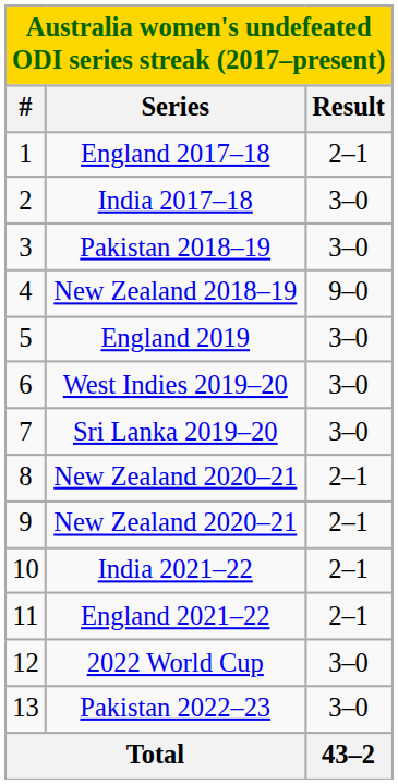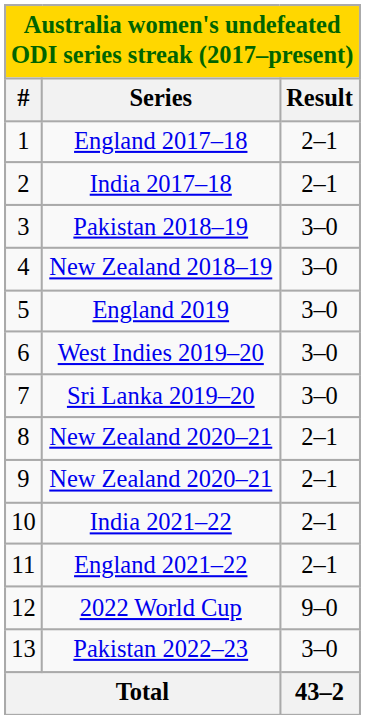 <table class="wikitable floatright" style="text-align:center; font-size:75%">
 <tr>
 <th style="text-align:center; background:gold; color:darkgreen;" colspan="5">Australia women's undefeated<br>ODI series streak (2017–present)</th>
 </tr>
 <tr>
 <th style="text-align:center">#</th>
 <th style="text-align:center">Series</th>
 <th style="text-align:center">Result</th>
 </tr>
 <tr>
 <td>1</td>
 <td><a href='#'>England 2017–18</a></td>
 <td>2–1</td>
 </tr>
 <tr>
 <td>2</td>
 <td><a href='#'>India 2017–18</a></td>
-<td>3–0</td>
+<td>2–1</td>
 </tr>
 <tr>
 <td>3</td>
 <td><a href='#'>Pakistan 2018–19</a></td>
 <td>3–0</td>
 </tr>
 <tr>
 <td>4</td>
 <td><a href='#'>New Zealand 2018–19</a></td>
-<td>9–0</td>
+<td>3–0</td>
 </tr>
 <tr>
 <td>5</td>
 <td><a href='#'>England 2019</a></td>
 <td>3–0</td>
 </tr>
 <tr>
 <td>6</td>
 <td><a href='#'>West Indies 2019–20</a></td>
 <td>3–0</td>
 </tr>
 <tr>
 <td>7</td>
 <td><a href='#'>Sri Lanka 2019–20</a></td>
 <td>3–0</td>
 </tr>
 <tr>
 <td>8</td>
 <td><a href='#'>New Zealand 2020–21</a></td>
 <td>2–1</td>
 </tr>
 <tr>
 <td>9</td>
 <td><a href='#'>New Zealand 2020–21</a></td>
 <td>2–1</td>
 </tr>
 <tr>
 <td>10</td>
 <td><a href='#'>India 2021–22</a></td>
 <td>2–1</td>
 </tr>
 <tr>
 <td>11</td>
 <td><a href='#'>England 2021–22</a></td>
 <td>2–1</td>
 </tr>
 <tr>
 <td>12</td>
 <td><a href='#'>2022 World Cup</a></td>
-<td>3–0</td>
+<td>9–0</td>
 </tr>
 <tr>
 <td>13</td>
 <td><a href='#'>Pakistan 2022–23</a></td>
 <td>3–0</td>
 </tr>
 <tr>
 <th colspan="2">Total</th>
 <th>43–2</th>
 </tr>
 <tr>
 </tr>
 </table>
